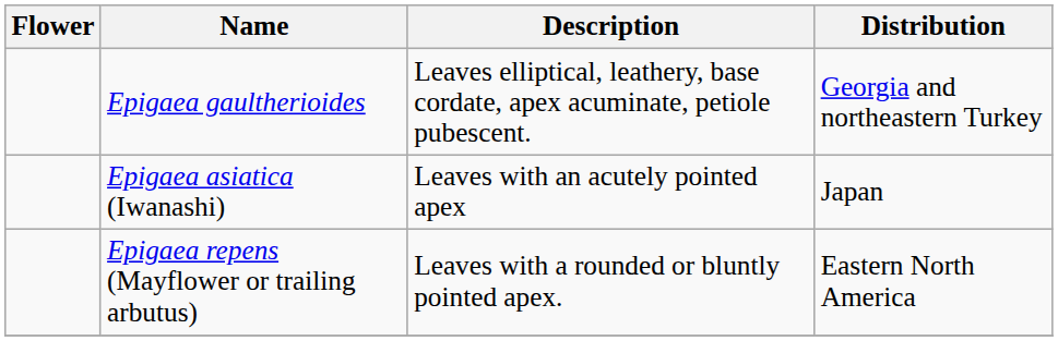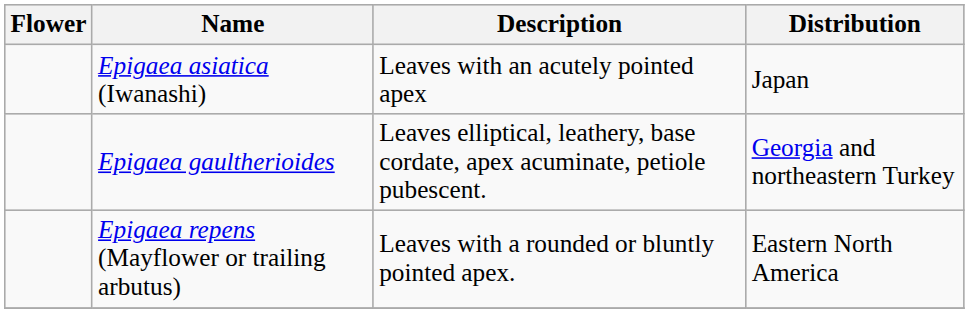 <table class="wikitable sortable">
 <tr>
 <th>Flower</th>
 <th>Name</th>
 <th>Description</th>
 <th>Distribution</th>
 </tr>
 <tr>
 <td></td>
+<td><em><a href='#'>Epigaea asiatica</a></em> (Iwanashi)</td>
+<td>Leaves with an acutely pointed apex</td>
+<td>Japan</td>
+</tr>
+<tr>
+<td></td>
 <td><em><a href='#'>Epigaea gaultherioides</a></em></td>
 <td>Leaves elliptical, leathery, base cordate, apex acuminate, petiole pubescent.</td>
 <td><a href='#'>Georgia</a> and northeastern Turkey</td>
-</tr>
-<tr>
-<td></td>
-<td><em><a href='#'>Epigaea asiatica</a></em> (Iwanashi)</td>
-<td>Leaves with an acutely pointed apex</td>
-<td>Japan</td>
 </tr>
 <tr>
 <td></td>
 <td><em><a href='#'>Epigaea repens</a></em> (Mayflower or trailing arbutus)</td>
 <td>Leaves with a rounded or bluntly pointed apex.</td>
 <td>Eastern North America</td>
 </tr>
 <tr>
 </tr>
 </table>
